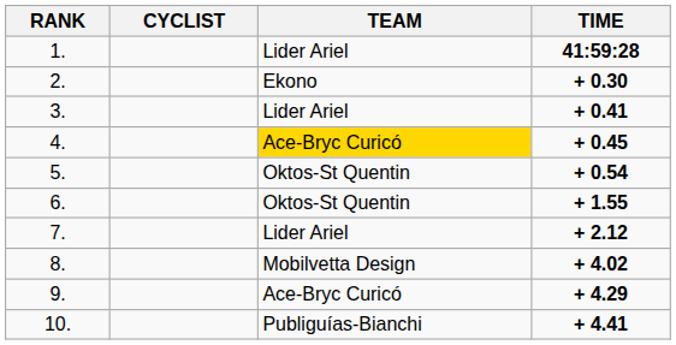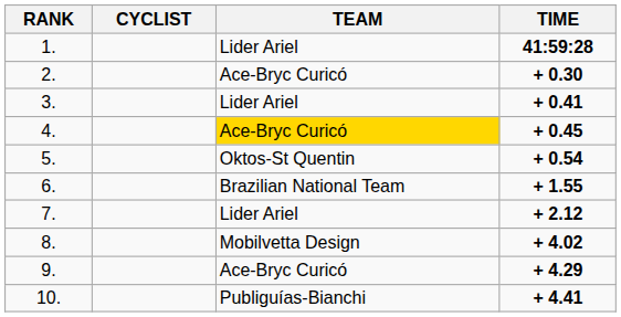 <table class=wikitable style="font-size:90%" width="80%">
 <tr>
 <th>RANK</th>
 <th>CYCLIST</th>
 <th>TEAM</th>
 <th>TIME</th>
 </tr>
 <tr>
 <td align="center">1.</td>
 <td></td>
 <td>Lider Ariel</td>
 <td align="center"><strong>41:59:28</strong></td>
 </tr>
 <tr>
 <td align="center">2.</td>
 <td></td>
-<td>Ekono</td>
+<td>Ace-Bryc Curicó</td>
 <td align="center"><strong>+ 0.30</strong></td>
 </tr>
 <tr>
 <td align="center">3.</td>
 <td></td>
 <td>Lider Ariel</td>
 <td align="center"><strong>+ 0.41</strong></td>
 </tr>
 <tr>
 <td align="center">4.</td>
 <td></td>
 <td style="background: gold;">Ace-Bryc Curicó</td>
 <td align="center"><strong>+ 0.45</strong></td>
 </tr>
 <tr>
 <td align="center">5.</td>
 <td></td>
 <td>Oktos-St Quentin</td>
 <td align="center"><strong>+ 0.54</strong></td>
 </tr>
 <tr>
 <td align="center">6.</td>
 <td></td>
-<td>Oktos-St Quentin</td>
+<td>Brazilian National Team</td>
 <td align="center"><strong>+ 1.55</strong></td>
 </tr>
 <tr>
 <td align="center">7.</td>
 <td></td>
 <td>Lider Ariel</td>
 <td align="center"><strong>+ 2.12</strong></td>
 </tr>
 <tr>
 <td align="center">8.</td>
 <td></td>
 <td>Mobilvetta Design</td>
 <td align="center"><strong>+ 4.02</strong></td>
 </tr>
 <tr>
 <td align="center">9.</td>
 <td></td>
 <td>Ace-Bryc Curicó</td>
 <td align="center"><strong>+ 4.29</strong></td>
 </tr>
 <tr>
 <td align="center">10.</td>
 <td></td>
 <td>Publiguías-Bianchi</td>
 <td align="center"><strong>+ 4.41</strong></td>
 </tr>
 </table>
